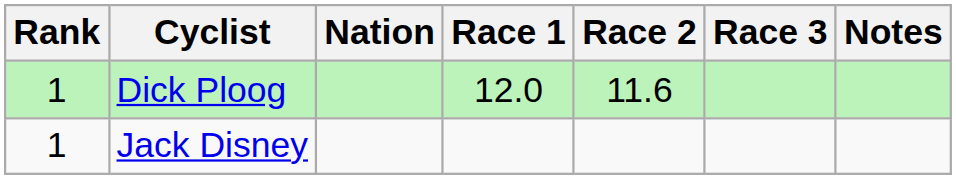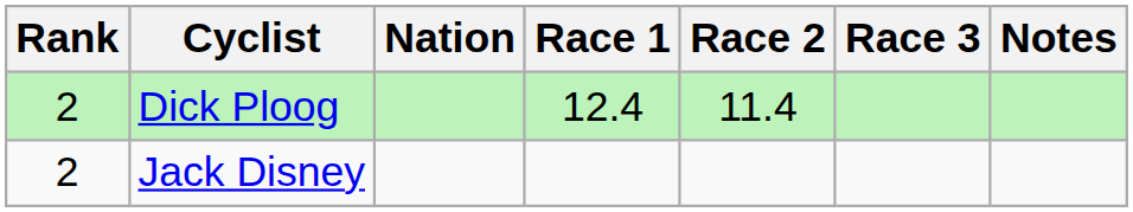 <table class="wikitable sortable" style="text-align:center">
 <tr>
 <th>Rank</th>
 <th>Cyclist</th>
 <th>Nation</th>
 <th>Race 1</th>
 <th>Race 2</th>
 <th>Race 3</th>
 <th>Notes</th>
 </tr>
 <tr bgcolor=bbf3bb>
-<td>1</td>
+<td>2</td>
 <td align=left><a href='#'>Dick Ploog</a></td>
 <td align=left></td>
-<td>12.0</td>
-<td>11.6</td>
+<td>12.4</td>
+<td>11.4</td>
 <td></td>
 <td></td>
 </tr>
 <tr>
-<td>1</td>
+<td>2</td>
 <td align=left><a href='#'>Jack Disney</a></td>
 <td align=left></td>
 <td></td>
 <td></td>
 <td></td>
 <td></td>
 </tr>
 </table>
